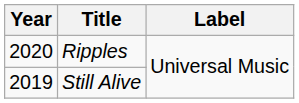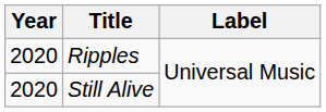 <table class="wikitable">
 <tr>
 <th>Year</th>
 <th>Title</th>
 <th>Label</th>
 </tr>
 <tr>
 <td>2020</td>
 <td><em>Ripples</em></td>
 <td rowspan="2">Universal Music</td>
 </tr>
 <tr>
-<td>2019</td>
+<td>2020</td>
 <td><em>Still Alive</em></td>
 </tr>
 </table>
